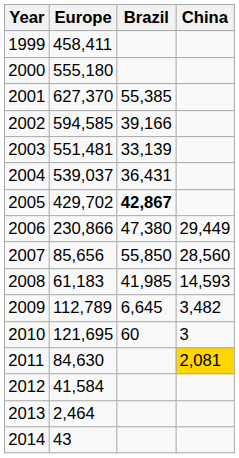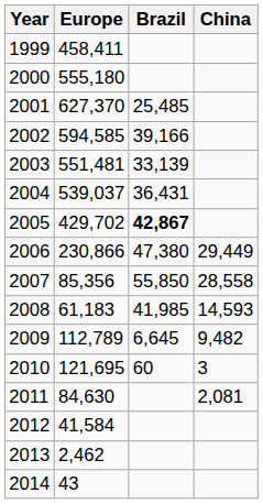 <table class="wikitable">
 <tr>
 <th>Year</th>
 <th>Europe</th>
 <th>Brazil</th>
 <th>China</th>
 </tr>
 <tr>
 </tr>
 <tr>
 <td>1999</td>
 <td>458,411</td>
 <td></td>
 <td></td>
 </tr>
 <tr>
 <td>2000</td>
 <td>555,180</td>
 <td></td>
 <td></td>
 </tr>
 <tr>
 <td>2001</td>
 <td>627,370</td>
-<td>55,385</td>
+<td>25,485</td>
 <td></td>
 </tr>
 <tr>
 <td>2002</td>
 <td>594,585</td>
 <td>39,166</td>
 <td></td>
 </tr>
 <tr>
 <td>2003</td>
 <td>551,481</td>
 <td>33,139</td>
 <td></td>
 </tr>
 <tr>
 <td>2004</td>
 <td>539,037</td>
 <td>36,431</td>
 <td></td>
 </tr>
 <tr>
 <td>2005</td>
 <td>429,702</td>
 <td><strong>42,867</strong></td>
 <td></td>
 </tr>
 <tr>
 <td>2006</td>
 <td>230,866</td>
 <td>47,380</td>
 <td>29,449</td>
 </tr>
 <tr>
 <td>2007</td>
-<td>85,656</td>
+<td>85,356</td>
 <td>55,850</td>
-<td>28,560</td>
+<td>28,558</td>
 </tr>
 <tr>
 <td>2008</td>
 <td>61,183</td>
 <td>41,985</td>
 <td>14,593</td>
 </tr>
 <tr>
 <td>2009</td>
 <td>112,789</td>
 <td>6,645</td>
-<td>3,482</td>
+<td>9,482</td>
 </tr>
 <tr>
 <td>2010</td>
 <td>121,695</td>
 <td>60</td>
 <td>3</td>
 </tr>
 <tr>
 <td>2011</td>
 <td>84,630</td>
 <td></td>
-<td style="background: gold;">2,081</td>
+<td>2,081</td>
 </tr>
 <tr>
 <td>2012</td>
 <td>41,584</td>
 <td></td>
 <td></td>
 </tr>
 <tr>
 <td>2013</td>
-<td>2,464</td>
+<td>2,462</td>
 <td></td>
 <td></td>
 </tr>
 <tr>
 <td>2014</td>
 <td>43</td>
 <td></td>
 <td></td>
 </tr>
 </table>
